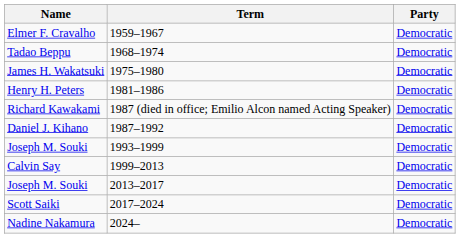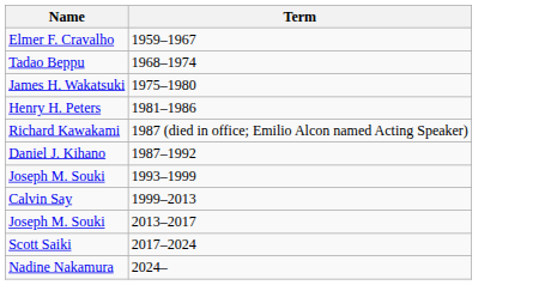 <table class="wikitable">
 <tr>
 <th>Name</th>
 <th>Term</th>
-<th>Party</th>
 </tr>
 <tr>
 <td><a href='#'>Elmer F. Cravalho</a></td>
 <td>1959–1967</td>
-<td><a href='#'>Democratic</a></td>
 </tr>
 <tr>
 <td><a href='#'>Tadao Beppu</a></td>
 <td>1968–1974</td>
-<td><a href='#'>Democratic</a></td>
 </tr>
 <tr>
 <td><a href='#'>James H. Wakatsuki</a></td>
 <td>1975–1980</td>
-<td><a href='#'>Democratic</a></td>
 </tr>
 <tr>
 <td><a href='#'>Henry H. Peters</a></td>
 <td>1981–1986</td>
-<td><a href='#'>Democratic</a></td>
 </tr>
 <tr>
 <td><a href='#'>Richard Kawakami</a></td>
 <td>1987 (died in office; Emilio Alcon named Acting Speaker)</td>
-<td><a href='#'>Democratic</a></td>
 </tr>
 <tr>
 <td><a href='#'>Daniel J. Kihano</a></td>
 <td>1987–1992</td>
-<td><a href='#'>Democratic</a></td>
 </tr>
 <tr>
 <td><a href='#'>Joseph M. Souki</a></td>
 <td>1993–1999</td>
-<td><a href='#'>Democratic</a></td>
 </tr>
 <tr>
 <td><a href='#'>Calvin Say</a></td>
 <td>1999–2013</td>
-<td><a href='#'>Democratic</a></td>
 </tr>
 <tr>
 <td><a href='#'>Joseph M. Souki</a></td>
 <td>2013–2017</td>
-<td><a href='#'>Democratic</a></td>
 </tr>
 <tr>
 <td><a href='#'>Scott Saiki</a></td>
 <td>2017–2024</td>
-<td><a href='#'>Democratic</a></td>
 </tr>
 <tr>
 <td><a href='#'>Nadine Nakamura</a></td>
 <td>2024–</td>
-<td><a href='#'>Democratic</a></td>
 </tr>
 </table>
